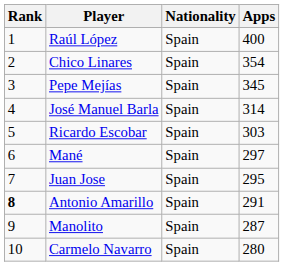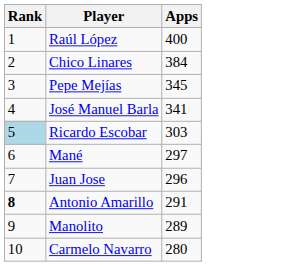 <table class="wikitable">
 <tr>
 <th>Rank</th>
 <th>Player</th>
-<th>Nationality</th>
 <th>Apps</th>
 </tr>
 <tr>
 <td>1</td>
 <td><a href='#'>Raúl López</a></td>
-<td> Spain</td>
 <td>400</td>
 </tr>
 <tr>
 <td>2</td>
 <td><a href='#'>Chico Linares</a></td>
-<td> Spain</td>
-<td>354</td>
+<td>384</td>
 </tr>
 <tr>
 <td>3</td>
 <td><a href='#'>Pepe Mejías</a></td>
-<td> Spain</td>
 <td>345</td>
 </tr>
 <tr>
 <td>4</td>
 <td><a href='#'>José Manuel Barla</a></td>
-<td> Spain</td>
-<td>314</td>
+<td>341</td>
 </tr>
 <tr>
-<td>5</td>
+<td style="background: lightblue;">5</td>
 <td><a href='#'>Ricardo Escobar</a></td>
-<td> Spain</td>
 <td>303</td>
 </tr>
 <tr>
 <td>6</td>
 <td><a href='#'>Mané</a></td>
-<td> Spain</td>
 <td>297</td>
 </tr>
 <tr>
 <td>7</td>
 <td><a href='#'>Juan Jose</a></td>
-<td> Spain</td>
-<td>295</td>
+<td>296</td>
 </tr>
 <tr>
 <td><strong>8</strong></td>
 <td><a href='#'>Antonio Amarillo</a></td>
-<td> Spain</td>
 <td>291</td>
 </tr>
 <tr>
 <td>9</td>
 <td><a href='#'>Manolito</a></td>
-<td> Spain</td>
-<td>287</td>
+<td>289</td>
 </tr>
 <tr>
 <td>10</td>
 <td><a href='#'>Carmelo Navarro</a></td>
-<td> Spain</td>
 <td>280</td>
 </tr>
 </table>
